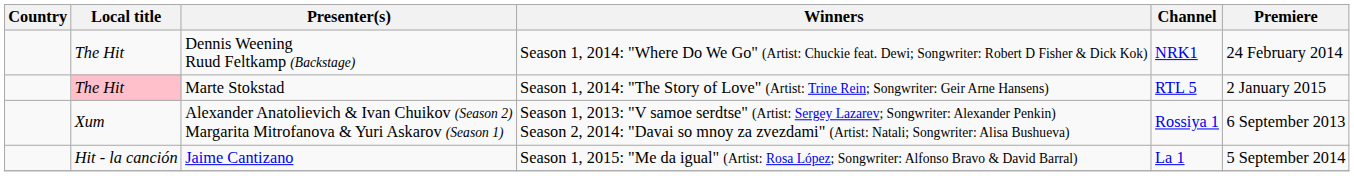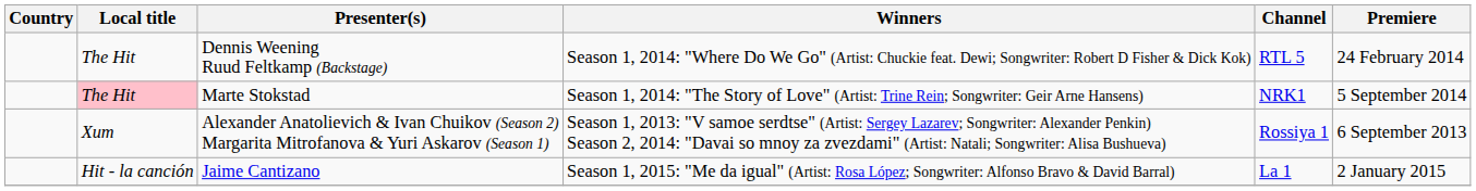 <table class="wikitable">
 <tr>
 <th>Country</th>
 <th>Local title</th>
 <th>Presenter(s)</th>
 <th>Winners</th>
 <th>Channel</th>
 <th>Premiere</th>
 </tr>
 <tr>
 <td></td>
 <td><em>The Hit</em></td>
 <td>Dennis Weening<br>Ruud Feltkamp <small><em>(Backstage)</em></small></td>
 <td>Season 1, 2014: "Where Do We Go" <small>(Artist: Chuckie feat. Dewi; Songwriter: Robert D Fisher & Dick Kok)</small></td>
-<td><a href='#'>NRK1</a></td>
+<td><a href='#'>RTL 5</a></td>
 <td>24 February 2014</td>
 </tr>
 <tr>
 <td></td>
 <td style="background: pink;"><em>The Hit</em></td>
 <td>Marte Stokstad</td>
 <td>Season 1, 2014: "The Story of Love" <small>(Artist: <a href='#'>Trine Rein</a>; Songwriter: Geir Arne Hansens)</small></td>
-<td><a href='#'>RTL 5</a></td>
-<td>2 January 2015</td>
+<td><a href='#'>NRK1</a></td>
+<td>5 September 2014</td>
 </tr>
 <tr>
 <td></td>
 <td><em>Хит</em></td>
 <td>Alexander Anatolievich & Ivan Chuikov <small><em>(Season 2)</em></small><br>Margarita Mitrofanova & Yuri Askarov <small><em>(Season 1)</em></small></td>
 <td>Season 1, 2013: "V samoe serdtse" <small>(Artist: <a href='#'>Sergey Lazarev</a>; Songwriter: Alexander Penkin)</small><br>Season 2, 2014: "Davai so mnoy za zvezdami" <small>(Artist: Natali; Songwriter: Alisa Bushueva)</small></td>
 <td><a href='#'>Rossiya 1</a></td>
 <td>6 September 2013</td>
 </tr>
 <tr>
 <td></td>
 <td><em>Hit - la canción</em></td>
 <td><a href='#'>Jaime Cantizano</a></td>
 <td>Season 1, 2015: "Me da igual" <small>(Artist: <a href='#'>Rosa López</a>; Songwriter: Alfonso Bravo & David Barral)</small></td>
 <td><a href='#'>La 1</a></td>
-<td>5 September 2014</td>
+<td>2 January 2015</td>
 </tr>
 <tr>
 </tr>
 </table>
